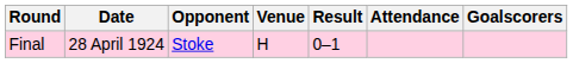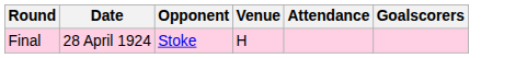 <table class="wikitable">
 <tr>
 <th>Round</th>
 <th>Date</th>
 <th>Opponent</th>
 <th>Venue</th>
-<th>Result</th>
 <th>Attendance</th>
 <th>Goalscorers</th>
 </tr>
 <tr style="background-color: #ffd0e3;">
 <td>Final</td>
 <td>28 April 1924</td>
 <td><a href='#'>Stoke</a></td>
 <td>H</td>
-<td>0–1</td>
 <td></td>
 <td></td>
 </tr>
 </table>
